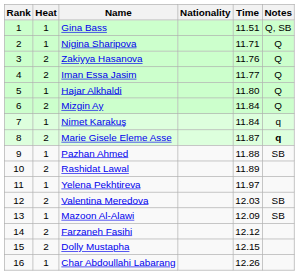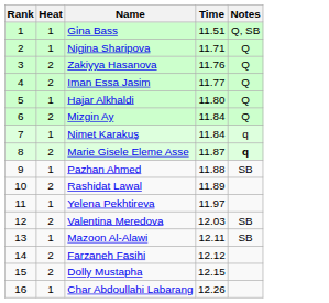 <table class="wikitable sortable" style="text-align:center;font-size:95%">
 <tr>
 <th>Rank</th>
 <th>Heat</th>
 <th>Name</th>
-<th>Nationality</th>
 <th>Time</th>
 <th>Notes</th>
 </tr>
 <tr bgcolor=ccffcc>
 <td>1</td>
 <td>1</td>
 <td align=left><a href='#'>Gina Bass</a></td>
-<td align=left></td>
 <td>11.51</td>
 <td>Q, SB</td>
 </tr>
 <tr bgcolor=ccffcc>
 <td>2</td>
 <td>1</td>
 <td align=left><a href='#'>Nigina Sharipova</a></td>
-<td align=left></td>
 <td>11.71</td>
 <td>Q</td>
 </tr>
 <tr bgcolor=ccffcc>
 <td>3</td>
 <td>2</td>
 <td align=left><a href='#'>Zakiyya Hasanova</a></td>
-<td align=left></td>
 <td>11.76</td>
 <td>Q</td>
 </tr>
 <tr bgcolor=ccffcc>
 <td>4</td>
 <td>2</td>
 <td align=left><a href='#'>Iman Essa Jasim</a></td>
-<td align=left></td>
 <td>11.77</td>
 <td>Q</td>
 </tr>
 <tr bgcolor=ccffcc>
 <td>5</td>
 <td>1</td>
 <td align=left><a href='#'>Hajar Alkhaldi</a></td>
-<td align=left></td>
 <td>11.80</td>
 <td>Q</td>
 </tr>
 <tr bgcolor=ccffcc>
 <td>6</td>
 <td>2</td>
 <td align=left><a href='#'>Mizgin Ay</a></td>
-<td align=left></td>
 <td>11.84</td>
 <td>Q</td>
 </tr>
 <tr bgcolor=ddffdd>
 <td>7</td>
 <td>1</td>
 <td align=left><a href='#'>Nimet Karakuş</a></td>
-<td align=left></td>
 <td>11.84</td>
 <td>q</td>
 </tr>
 <tr bgcolor=ddffdd>
 <td>8</td>
 <td>2</td>
 <td align=left><a href='#'>Marie Gisele Eleme Asse</a></td>
-<td align=left></td>
 <td>11.87</td>
 <td><strong>q</strong></td>
 </tr>
 <tr>
 <td>9</td>
 <td>1</td>
 <td align=left><a href='#'>Pazhan Ahmed</a></td>
-<td align=left></td>
 <td>11.88</td>
 <td>SB</td>
 </tr>
 <tr>
 <td>10</td>
 <td>2</td>
 <td align=left><a href='#'>Rashidat Lawal</a></td>
-<td align=left></td>
 <td>11.89</td>
 <td></td>
 </tr>
 <tr>
 <td>11</td>
 <td>1</td>
 <td align=left><a href='#'>Yelena Pekhtireva</a></td>
-<td align=left></td>
 <td>11.97</td>
 <td></td>
 </tr>
 <tr>
 <td>12</td>
 <td>2</td>
 <td align=left><a href='#'>Valentina Meredova</a></td>
-<td align=left></td>
 <td>12.03</td>
 <td>SB</td>
 </tr>
 <tr>
 <td>13</td>
 <td>1</td>
 <td align=left><a href='#'>Mazoon Al-Alawi</a></td>
-<td align=left></td>
-<td>12.09</td>
+<td>12.11</td>
 <td>SB</td>
 </tr>
 <tr>
 <td>14</td>
 <td>2</td>
 <td align=left><a href='#'>Farzaneh Fasihi</a></td>
-<td align=left></td>
 <td>12.12</td>
 <td></td>
 </tr>
 <tr>
 <td>15</td>
 <td>2</td>
 <td align=left><a href='#'>Dolly Mustapha</a></td>
-<td align=left></td>
 <td>12.15</td>
 <td></td>
 </tr>
 <tr>
 <td>16</td>
 <td>1</td>
 <td align=left><a href='#'>Char Abdoullahi Labarang</a></td>
-<td align=left></td>
 <td>12.26</td>
 <td></td>
 </tr>
 </table>
